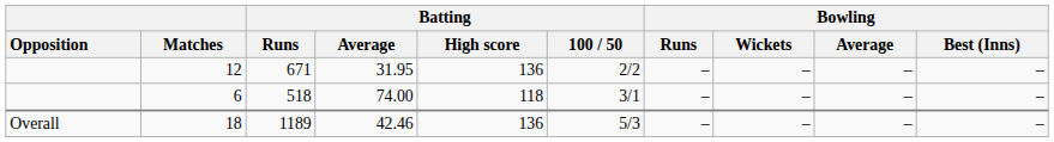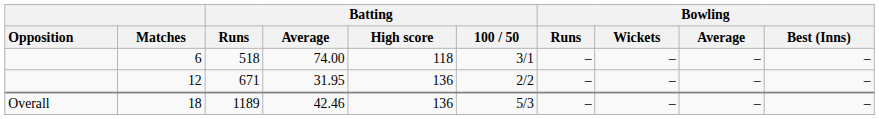 <table class="wikitable" style="margin: 1em auto 1em auto" width="80%">
 <tr>
 <th colspan=2> </th>
 <th colspan=4>Batting</th>
 <th colspan=4>Bowling</th>
 </tr>
 <tr>
 <th style="text-align:left;">Opposition</th>
 <th>Matches</th>
 <th>Runs</th>
 <th>Average</th>
 <th>High score</th>
 <th>100 / 50</th>
 <th>Runs</th>
 <th>Wickets</th>
 <th>Average</th>
 <th>Best (Inns)</th>
 </tr>
 <tr style="text-align:right;">
 <td style="text-align:left;"></td>
-<td>12</td>
-<td>671</td>
-<td>31.95</td>
-<td>136</td>
-<td>2/2</td>
+<td>6</td>
+<td>518</td>
+<td>74.00</td>
+<td>118</td>
+<td>3/1</td>
 <td>–</td>
 <td>–</td>
 <td>–</td>
 <td>–</td>
 </tr>
 <tr style="text-align:right;">
 <td style="text-align:left;"></td>
-<td>6</td>
-<td>518</td>
-<td>74.00</td>
-<td>118</td>
-<td>3/1</td>
+<td>12</td>
+<td>671</td>
+<td>31.95</td>
+<td>136</td>
+<td>2/2</td>
 <td>–</td>
 <td>–</td>
 <td>–</td>
 <td>–</td>
 </tr>
 <tr style="text-align:right; border-top:solid 2px grey;">
 <td style="text-align:left;">Overall</td>
 <td>18</td>
 <td>1189</td>
 <td>42.46</td>
 <td>136</td>
 <td>5/3</td>
 <td>–</td>
 <td>–</td>
 <td>–</td>
 <td>–</td>
 </tr>
 </table>
